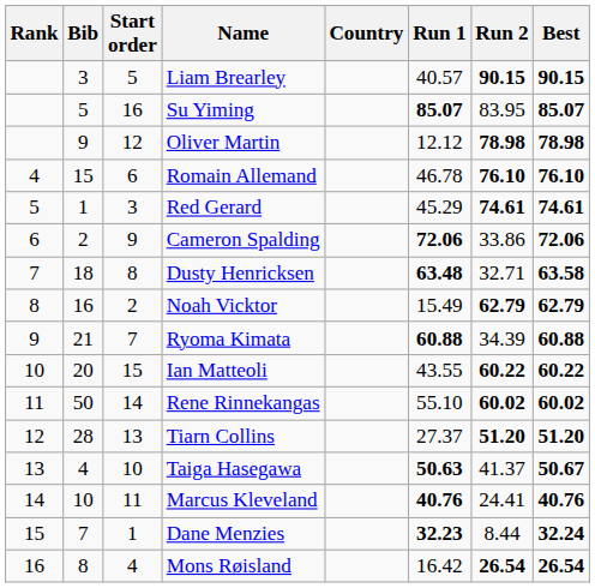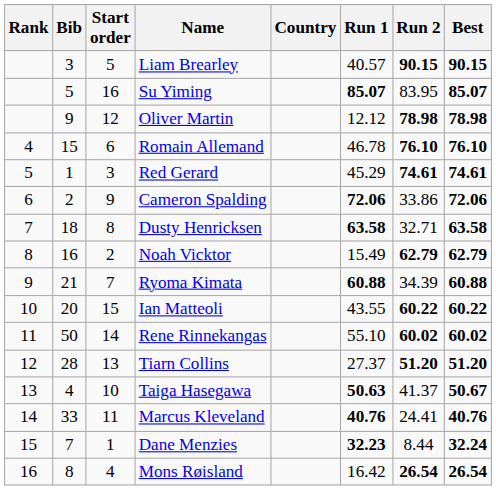 <table class="wikitable sortable" style="text-align:center">
 <tr>
 <th>Rank</th>
 <th>Bib</th>
 <th>Start<br>order</th>
 <th>Name</th>
 <th>Country</th>
 <th>Run 1</th>
 <th>Run 2</th>
 <th>Best</th>
 </tr>
 <tr>
 <td></td>
 <td>3</td>
 <td>5</td>
 <td align=left><a href='#'>Liam Brearley</a></td>
 <td align=left></td>
 <td>40.57</td>
 <td><strong>90.15</strong></td>
 <td><strong>90.15</strong></td>
 </tr>
 <tr>
 <td></td>
 <td>5</td>
 <td>16</td>
 <td align=left><a href='#'>Su Yiming</a></td>
 <td align=left></td>
 <td><strong>85.07</strong></td>
 <td>83.95</td>
 <td><strong>85.07</strong></td>
 </tr>
 <tr>
 <td></td>
 <td>9</td>
 <td>12</td>
 <td align=left><a href='#'>Oliver Martin</a></td>
 <td align=left></td>
 <td>12.12</td>
 <td><strong>78.98</strong></td>
 <td><strong>78.98</strong></td>
 </tr>
 <tr>
 <td>4</td>
 <td>15</td>
 <td>6</td>
 <td align=left><a href='#'>Romain Allemand</a></td>
 <td align=left></td>
 <td>46.78</td>
 <td><strong>76.10</strong></td>
 <td><strong>76.10</strong></td>
 </tr>
 <tr>
 <td>5</td>
 <td>1</td>
 <td>3</td>
 <td align=left><a href='#'>Red Gerard</a></td>
 <td align=left></td>
 <td>45.29</td>
 <td><strong>74.61</strong></td>
 <td><strong>74.61</strong></td>
 </tr>
 <tr>
 <td>6</td>
 <td>2</td>
 <td>9</td>
 <td align=left><a href='#'>Cameron Spalding</a></td>
 <td align=left></td>
 <td><strong>72.06</strong></td>
 <td>33.86</td>
 <td><strong>72.06</strong></td>
 </tr>
 <tr>
 <td>7</td>
 <td>18</td>
 <td>8</td>
 <td align=left><a href='#'>Dusty Henricksen</a></td>
 <td align=left></td>
-<td><strong>63.48</strong></td>
+<td><strong>63.58</strong></td>
 <td>32.71</td>
 <td><strong>63.58</strong></td>
 </tr>
 <tr>
 <td>8</td>
 <td>16</td>
 <td>2</td>
 <td align=left><a href='#'>Noah Vicktor</a></td>
 <td align=left></td>
 <td>15.49</td>
 <td><strong>62.79</strong></td>
 <td><strong>62.79</strong></td>
 </tr>
 <tr>
 <td>9</td>
 <td>21</td>
 <td>7</td>
 <td align=left><a href='#'>Ryoma Kimata</a></td>
 <td align=left></td>
 <td><strong>60.88</strong></td>
 <td>34.39</td>
 <td><strong>60.88</strong></td>
 </tr>
 <tr>
 <td>10</td>
 <td>20</td>
 <td>15</td>
 <td align=left><a href='#'>Ian Matteoli</a></td>
 <td align=left></td>
 <td>43.55</td>
 <td><strong>60.22</strong></td>
 <td><strong>60.22</strong></td>
 </tr>
 <tr>
 <td>11</td>
 <td>50</td>
 <td>14</td>
 <td align=left><a href='#'>Rene Rinnekangas</a></td>
 <td align=left></td>
 <td>55.10</td>
 <td><strong>60.02</strong></td>
 <td><strong>60.02</strong></td>
 </tr>
 <tr>
 <td>12</td>
 <td>28</td>
 <td>13</td>
 <td align=left><a href='#'>Tiarn Collins</a></td>
 <td align=left></td>
 <td>27.37</td>
 <td><strong>51.20</strong></td>
 <td><strong>51.20</strong></td>
 </tr>
 <tr>
 <td>13</td>
 <td>4</td>
 <td>10</td>
 <td align=left><a href='#'>Taiga Hasegawa</a></td>
 <td align=left></td>
 <td><strong>50.63</strong></td>
 <td>41.37</td>
 <td><strong>50.67</strong></td>
 </tr>
 <tr>
 <td>14</td>
-<td>10</td>
+<td>33</td>
 <td>11</td>
 <td align=left><a href='#'>Marcus Kleveland</a></td>
 <td align=left></td>
 <td><strong>40.76</strong></td>
 <td>24.41</td>
 <td><strong>40.76</strong></td>
 </tr>
 <tr>
 <td>15</td>
 <td>7</td>
 <td>1</td>
 <td align=left><a href='#'>Dane Menzies</a></td>
 <td align=left></td>
 <td><strong>32.23</strong></td>
 <td>8.44</td>
 <td><strong>32.24</strong></td>
 </tr>
 <tr>
 <td>16</td>
 <td>8</td>
 <td>4</td>
 <td align=left><a href='#'>Mons Røisland</a></td>
 <td align=left></td>
 <td>16.42</td>
 <td><strong>26.54</strong></td>
 <td><strong>26.54</strong></td>
 </tr>
 </table>
